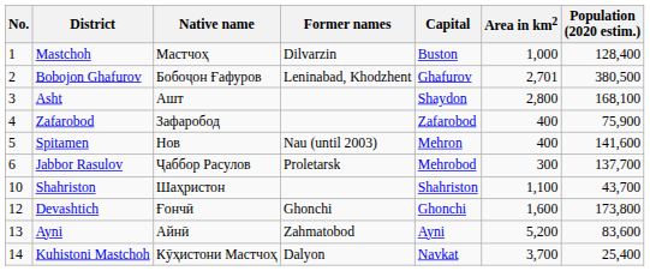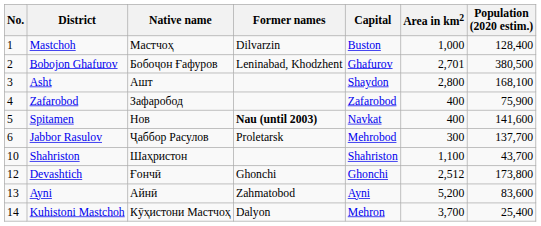 <table class="wikitable sortable">
 <tr>
 <th>No.</th>
 <th>District</th>
 <th>Native name</th>
 <th>Former names</th>
 <th>Capital</th>
 <th>Area in km<sup>2</sup></th>
 <th>Population<br>(2020 estim.)</th>
 </tr>
 <tr ->
 <td>1</td>
 <td><a href='#'>Mastchoh</a></td>
 <td>Мастчоҳ</td>
 <td>Dilvarzin</td>
 <td><a href='#'>Buston</a></td>
 <td align="right">1,000</td>
 <td align="right">128,400</td>
 </tr>
 <tr>
 <td>2</td>
 <td><a href='#'>Bobojon Ghafurov</a></td>
 <td>Бобоҷон Ғафуров</td>
 <td>Leninabad, Khodzhent</td>
 <td><a href='#'>Ghafurov</a></td>
 <td align="right">2,701</td>
 <td align="right">380,500</td>
 </tr>
 <tr>
 <td>3</td>
 <td><a href='#'>Asht</a></td>
 <td>Ашт</td>
 <td></td>
 <td><a href='#'>Shaydon</a></td>
 <td align="right">2,800</td>
 <td align="right">168,100</td>
 </tr>
 <tr>
 <td>4</td>
 <td><a href='#'>Zafarobod</a></td>
 <td>Зафаробод</td>
 <td></td>
 <td><a href='#'>Zafarobod</a></td>
 <td align="right">400</td>
 <td align="right">75,900</td>
 </tr>
 <tr>
 <td>5</td>
 <td><a href='#'>Spitamen</a></td>
 <td>Нов</td>
-<td>Nau (until 2003)</td>
-<td><a href='#'>Mehron</a></td>
+<td><strong>Nau (until 2003)</strong></td>
+<td><a href='#'>Navkat</a></td>
 <td align="right">400</td>
 <td align="right">141,600</td>
 </tr>
 <tr>
 <td>6</td>
 <td><a href='#'>Jabbor Rasulov</a></td>
 <td>Ҷаббор Расулов</td>
 <td>Proletarsk</td>
 <td><a href='#'>Mehrobod</a></td>
 <td align="right">300</td>
 <td align="right">137,700</td>
 </tr>
 <tr>
 <td>10</td>
 <td><a href='#'>Shahriston</a></td>
 <td>Шаҳристон</td>
 <td></td>
 <td><a href='#'>Shahriston</a></td>
 <td align="right">1,100</td>
 <td align="right">43,700</td>
 </tr>
 <tr>
 <td>12</td>
 <td><a href='#'>Devashtich</a></td>
 <td>Ғончӣ</td>
 <td>Ghonchi</td>
 <td><a href='#'>Ghonchi</a></td>
-<td align="right">1,600</td>
+<td align="right">2,512</td>
 <td align="right">173,800</td>
 </tr>
 <tr>
 <td>13</td>
 <td><a href='#'>Ayni</a></td>
 <td>Айнӣ</td>
 <td>Zahmatobod</td>
 <td><a href='#'>Ayni</a></td>
 <td align="right">5,200</td>
 <td align="right">83,600</td>
 </tr>
 <tr>
 <td>14</td>
 <td><a href='#'>Kuhistoni Mastchoh</a></td>
 <td>Кӯҳистони Мастчоҳ</td>
 <td>Dalyon</td>
-<td><a href='#'>Navkat</a></td>
+<td><a href='#'>Mehron</a></td>
 <td align="right">3,700</td>
 <td align="right">25,400</td>
 </tr>
 </table>
